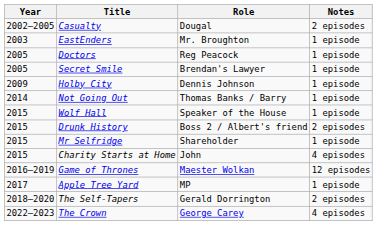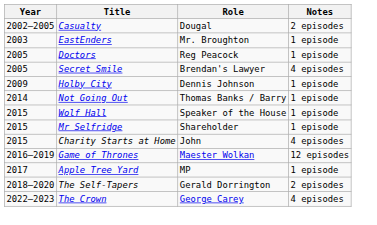 <table class="wikitable sortable">
 <tr>
 <th>Year</th>
 <th>Title</th>
 <th>Role</th>
 <th class="unsortable">Notes</th>
 </tr>
 <tr>
 <td>2002–2005</td>
 <td><em><a href='#'>Casualty</a></em></td>
 <td>Dougal</td>
 <td>2 episodes</td>
 </tr>
 <tr>
 <td>2003</td>
 <td><em><a href='#'>EastEnders</a></em></td>
 <td>Mr. Broughton</td>
 <td>1 episode</td>
 </tr>
 <tr>
 <td>2005</td>
 <td><em><a href='#'>Doctors</a></em></td>
 <td>Reg Peacock</td>
 <td>1 episode</td>
 </tr>
 <tr>
 <td>2005</td>
 <td><em><a href='#'>Secret Smile</a></em></td>
 <td>Brendan's Lawyer</td>
-<td>1 episode</td>
+<td>4 episodes</td>
 </tr>
 <tr>
 <td>2009</td>
 <td><em><a href='#'>Holby City</a></em></td>
 <td>Dennis Johnson</td>
 <td>1 episode</td>
 </tr>
 <tr>
 <td>2014</td>
 <td><em><a href='#'>Not Going Out</a></em></td>
 <td>Thomas Banks / Barry</td>
 <td>1 episode</td>
 </tr>
 <tr>
 <td>2015</td>
 <td><em><a href='#'>Wolf Hall</a></em></td>
 <td>Speaker of the House</td>
 <td>1 episode</td>
-</tr>
-<tr>
-<td>2015</td>
-<td><em><a href='#'>Drunk History</a></em></td>
-<td>Boss 2 / Albert's friend</td>
-<td>2 episodes</td>
 </tr>
 <tr>
 <td>2015</td>
 <td><em><a href='#'>Mr Selfridge</a></em></td>
 <td>Shareholder</td>
 <td>1 episode</td>
 </tr>
 <tr>
 <td>2015</td>
 <td><em>Charity Starts at Home</em></td>
 <td>John</td>
 <td>4 episodes</td>
 </tr>
 <tr>
 <td>2016–2019</td>
 <td><em><a href='#'>Game of Thrones</a></em></td>
 <td><a href='#'>Maester Wolkan</a></td>
 <td>12 episodes</td>
 </tr>
 <tr>
 <td>2017</td>
 <td><em><a href='#'>Apple Tree Yard</a></em></td>
 <td>MP</td>
 <td>1 episode</td>
 </tr>
 <tr>
 <td>2018–2020</td>
 <td><em>The Self-Tapers</em></td>
 <td>Gerald Dorrington</td>
 <td>2 episodes</td>
 </tr>
 <tr>
 <td>2022–2023</td>
 <td><em><a href='#'>The Crown</a></em></td>
 <td><a href='#'>George Carey</a></td>
 <td>4 episodes</td>
 </tr>
 </table>
